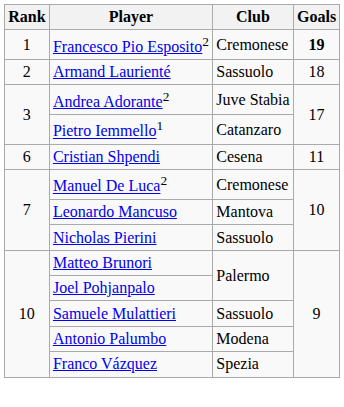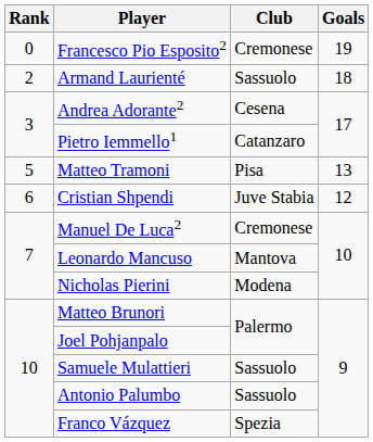 <table class="wikitable" style="text-align:center">
 <tr>
 <th>Rank</th>
 <th>Player</th>
 <th>Club</th>
 <th>Goals</th>
 </tr>
 <tr>
-<td>1</td>
+<td>0</td>
 <td align="left"> <a href='#'>Francesco Pio Esposito</a><sup>2</sup></td>
 <td align="left">Cremonese</td>
-<td><strong>19</strong></td>
+<td>19</td>
 </tr>
 <tr>
 <td>2</td>
 <td align="left"> <a href='#'>Armand Laurienté</a></td>
 <td align="left">Sassuolo</td>
 <td>18</td>
 </tr>
 <tr>
 <td rowspan="2">3</td>
 <td align="left"> <a href='#'>Andrea Adorante</a><sup>2</sup></td>
-<td align="left">Juve Stabia</td>
+<td align="left">Cesena</td>
 <td rowspan="2">17</td>
 </tr>
 <tr>
 <td align="left"> <a href='#'>Pietro Iemmello</a><sup>1</sup></td>
 <td align="left">Catanzaro</td>
 </tr>
 <tr>
+<td>5</td>
+<td align="left"> <a href='#'>Matteo Tramoni</a></td>
+<td align="left">Pisa</td>
+<td>13</td>
+</tr>
+<tr>
 <td>6</td>
 <td align="left"> <a href='#'>Cristian Shpendi</a></td>
-<td align="left">Cesena</td>
-<td>11</td>
+<td align="left">Juve Stabia</td>
+<td>12</td>
 </tr>
 <tr>
 <td rowspan="3">7</td>
 <td align="left"> <a href='#'>Manuel De Luca</a><sup>2</sup></td>
 <td align="left">Cremonese</td>
 <td rowspan="3">10</td>
 </tr>
 <tr>
 <td align="left"> <a href='#'>Leonardo Mancuso</a></td>
 <td align="left">Mantova</td>
 </tr>
 <tr>
 <td align="left"> <a href='#'>Nicholas Pierini</a></td>
-<td align="left">Sassuolo</td>
+<td align="left">Modena</td>
 </tr>
 <tr>
 <td rowspan="5">10</td>
 <td align="left"> <a href='#'>Matteo Brunori</a></td>
 <td rowspan="2" align="left">Palermo</td>
 <td rowspan="5">9</td>
 </tr>
 <tr>
 <td align="left"> <a href='#'>Joel Pohjanpalo</a></td>
 </tr>
 <tr>
 <td align="left"> <a href='#'>Samuele Mulattieri</a></td>
 <td align="left">Sassuolo</td>
 </tr>
 <tr>
 <td align="left"> <a href='#'>Antonio Palumbo</a></td>
-<td align="left">Modena</td>
+<td align="left">Sassuolo</td>
 </tr>
 <tr>
 <td align="left"> <a href='#'>Franco Vázquez</a></td>
 <td align="left">Spezia</td>
 </tr>
 </table>
